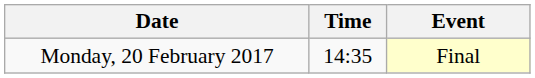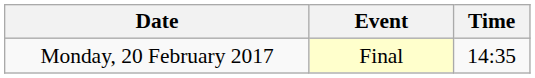 <table class = "wikitable" style="text-align:center;">
 <tr>
 <th width=220>Date</th>
+<th width=100>Event</th>
 <th width=50>Time</th>
-<th width=100>Event</th>
 </tr>
 <tr>
 <td>Monday, 20 February 2017</td>
+<td bgcolor=ffffcc>Final</td>
 <td>14:35</td>
-<td bgcolor=ffffcc>Final</td>
 </tr>
 </table>
